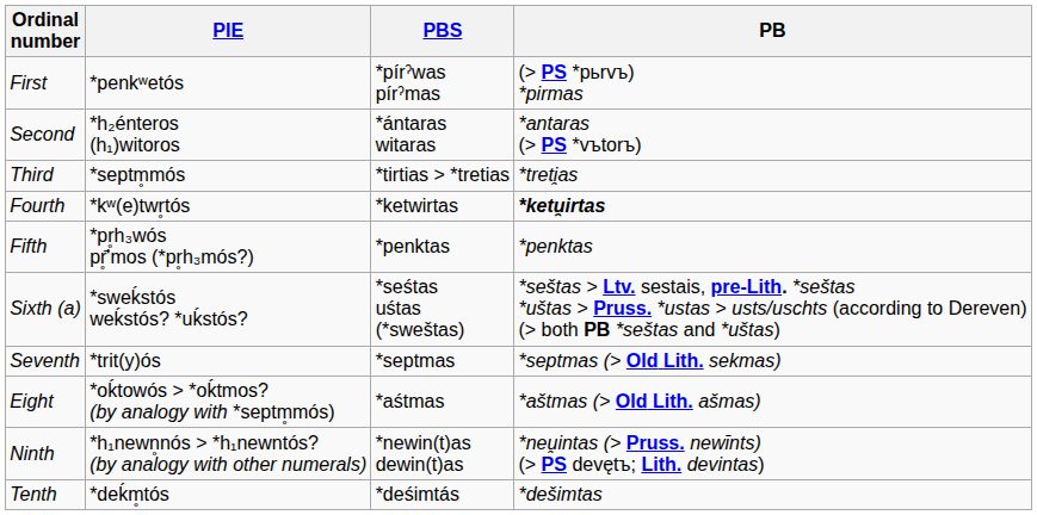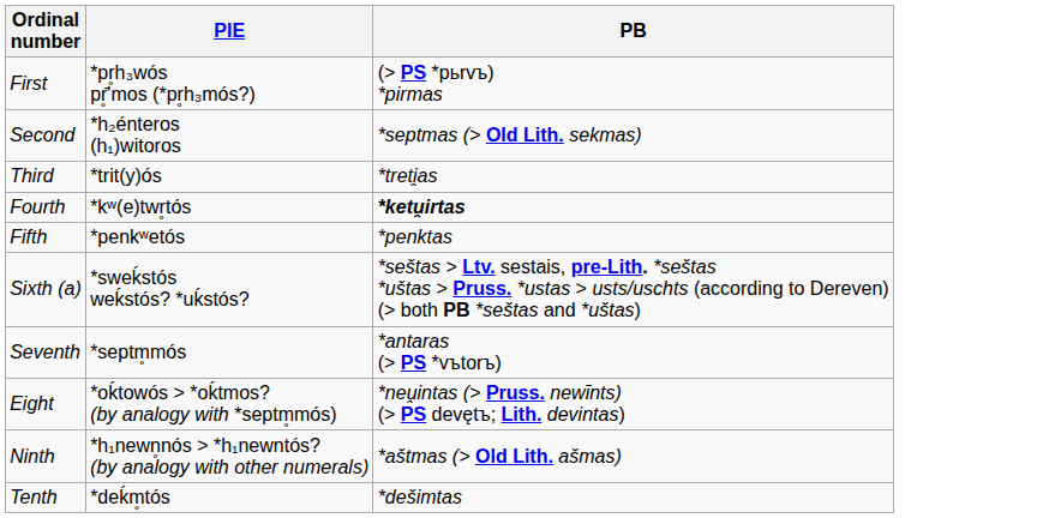 <table class="wikitable">
 <tr>
 <th>Ordinal<br>number</th>
 <th><a href='#'>PIE</a></th>
-<th><a href='#'>PBS</a></th>
 <th>PB</th>
 </tr>
 <tr>
 <td><em>First</em></td>
-<td>*penkʷetós</td>
-<td>*pírˀwas<br>pírˀmas</td>
+<td>*pr̥h₃wós<br>pr̥̄'mos (*pr̥h₃mós?)</td>
 <td>(> <a href='#'><strong>PS</strong></a> *pьrvъ)<br><em>*pirmas</em></td>
 </tr>
 <tr>
 <td><em>Second</em></td>
 <td>*h₂énteros<br>(h₁)witoros</td>
-<td>*ántaras<br>witaras</td>
-<td><em>*antaras</em><br>(> <a href='#'><strong>PS</strong></a> *vъtorъ)</td>
+<td><em>*septmas (></em> <a href='#'><strong>Old</strong> <strong>Lith.</strong></a> <em>sekmas)</em></td>
 </tr>
 <tr>
 <td><em>Third</em></td>
-<td>*septm̥mós</td>
-<td>*tirtias > *tretias</td>
+<td>*trit(y)ós</td>
 <td><em>*treti̯as</em></td>
 </tr>
 <tr>
 <td><em>Fourth</em></td>
 <td>*kʷ(e)twr̥tós</td>
-<td>*ketwirtas</td>
 <td><strong><em>*ketu̯irtas</em></strong></td>
 </tr>
 <tr>
 <td><em>Fifth</em></td>
-<td>*pr̥h₃wós<br>pr̥̄'mos (*pr̥h₃mós?)</td>
-<td>*penktas</td>
+<td>*penkʷetós</td>
 <td><em>*penktas</em></td>
 </tr>
 <tr>
 <td><em>Sixth (a)</em></td>
 <td>*sweḱstós<br>weḱstós? *uḱstós?</td>
-<td>*seśtas<br>uśtas<br>(*sweštas)</td>
 <td><em>*seštas</em> > <strong><a href='#'>Ltv.</a></strong> sestais, <strong><a href='#'>pre-Lith</a>.</strong> <em>*seštas</em><br><em>*uštas</em> > <strong><a href='#'>Pruss.</a></strong> <em>*ustas</em> > <em>usts/uschts</em> (according to Dereven)<br>(> both <strong>PB</strong> <em>*seštas</em> and <em>*uštas</em>)</td>
 </tr>
 <tr>
 <td><em>Seventh</em></td>
-<td>*trit(y)ós</td>
-<td>*septmas</td>
-<td><em>*septmas (></em> <a href='#'><strong>Old</strong> <strong>Lith.</strong></a> <em>sekmas)</em></td>
+<td>*septm̥mós</td>
+<td><em>*antaras</em><br>(> <a href='#'><strong>PS</strong></a> *vъtorъ)</td>
 </tr>
 <tr>
 <td><em>Eight</em></td>
 <td>*oḱtowós > *oḱtmos?<br><em>(by analogy with</em> *septm̥mós)</td>
-<td>*aśtmas</td>
-<td><em>*aštmas (></em> <a href='#'><strong>Old</strong> <strong>Lith.</strong></a> <em>ašmas)</em></td>
+<td><em>*neu̯intas (></em> <a href='#'><strong>Pruss.</strong></a> <em>newīnts)</em><br>(> <strong><a href='#'>PS</a></strong> devętъ; <a href='#'><strong>Lith.</strong></a> <em>devintas</em>)</td>
 </tr>
 <tr>
 <td><em>Ninth</em></td>
 <td>*h₁newn̥nós > *h₁newntós?<br><em>(by analogy with other numerals)</em></td>
-<td>*newin(t)as<br>dewin(t)as</td>
-<td><em>*neu̯intas (></em> <a href='#'><strong>Pruss.</strong></a> <em>newīnts)</em><br>(> <strong><a href='#'>PS</a></strong> devętъ; <a href='#'><strong>Lith.</strong></a> <em>devintas</em>)</td>
+<td><em>*aštmas (></em> <a href='#'><strong>Old</strong> <strong>Lith.</strong></a> <em>ašmas)</em></td>
 </tr>
 <tr>
 <td><em>Tenth</em></td>
 <td>*deḱm̥tós</td>
-<td>*deśimtás</td>
 <td><em>*dešimtas</em></td>
 </tr>
 </table>
